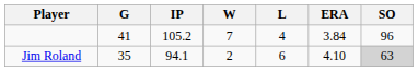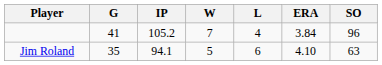 <table class="wikitable sortable">
 <tr>
 <th bgcolor="#DDDDFF" width="16%">Player</th>
 <th bgcolor="#DDDDFF" width="9%">G</th>
 <th bgcolor="#DDDDFF" width="9%">IP</th>
 <th bgcolor="#DDDDFF" width="9%">W</th>
 <th bgcolor="#DDDDFF" width="9%">L</th>
 <th bgcolor="#DDDDFF" width="9%">ERA</th>
 <th bgcolor="#DDDDFF" width="9%">SO</th>
 </tr>
 <tr align="center">
 <td></td>
 <td>41</td>
 <td>105.2</td>
 <td>7</td>
 <td>4</td>
 <td>3.84</td>
 <td>96</td>
 </tr>
 <tr align="center">
 <td><a href='#'>Jim Roland</a></td>
 <td>35</td>
 <td>94.1</td>
-<td>2</td>
+<td>5</td>
 <td>6</td>
 <td>4.10</td>
-<td style="background: lightgrey;">63</td>
+<td>63</td>
 </tr>
 </table>
